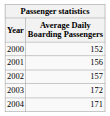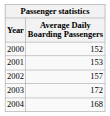 <table class="wikitable" style="margin: 1em 0.2em; text-align: center; font-size: 85%;">
 <tr style="background: #ddd;">
 <th colspan="2">Passenger statistics</th>
 </tr>
 <tr>
 <th>Year</th>
 <th>Average Daily <br> Boarding Passengers</th>
 </tr>
 <tr>
 <td>2000</td>
 <td style="text-align:right;">152</td>
 </tr>
 <tr>
 <td>2001</td>
-<td style="text-align:right;">156</td>
+<td style="text-align:right;">153</td>
 </tr>
 <tr>
 <td>2002</td>
 <td style="text-align:right;">157</td>
 </tr>
 <tr>
 <td>2003</td>
 <td style="text-align:right;">172</td>
 </tr>
 <tr>
 <td>2004</td>
-<td style="text-align:right;">171</td>
+<td style="text-align:right;">168</td>
 </tr>
 </table>
